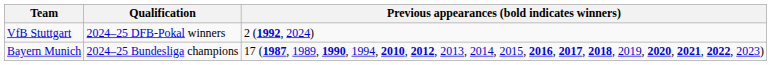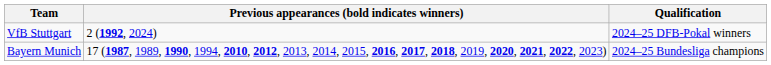 <table class="wikitable">
 <tr>
 <th>Team</th>
+<th>Previous appearances (bold indicates winners)</th>
 <th>Qualification</th>
-<th>Previous appearances (bold indicates winners)</th>
 </tr>
 <tr>
 <td><a href='#'>VfB Stuttgart</a></td>
+<td>2 (<strong><a href='#'>1992</a></strong>, <a href='#'>2024</a>)</td>
 <td><a href='#'>2024–25 DFB-Pokal</a> winners</td>
-<td>2 (<strong><a href='#'>1992</a></strong>, <a href='#'>2024</a>)</td>
 </tr>
 <tr>
 <td><a href='#'>Bayern Munich</a></td>
+<td>17 (<strong><a href='#'>1987</a></strong>, <a href='#'>1989</a>, <strong><a href='#'>1990</a></strong>, <a href='#'>1994</a>, <strong><a href='#'>2010</a></strong>, <strong><a href='#'>2012</a></strong>, <a href='#'>2013</a>, <a href='#'>2014</a>, <a href='#'>2015</a>, <strong><a href='#'>2016</a></strong>, <strong><a href='#'>2017</a></strong>, <strong><a href='#'>2018</a></strong>, <a href='#'>2019</a>, <strong><a href='#'>2020</a></strong>, <strong><a href='#'>2021</a></strong>, <strong><a href='#'>2022</a></strong>, <a href='#'>2023</a>)</td>
 <td><a href='#'>2024–25 Bundesliga</a> champions</td>
-<td>17 (<strong><a href='#'>1987</a></strong>, <a href='#'>1989</a>, <strong><a href='#'>1990</a></strong>, <a href='#'>1994</a>, <strong><a href='#'>2010</a></strong>, <strong><a href='#'>2012</a></strong>, <a href='#'>2013</a>, <a href='#'>2014</a>, <a href='#'>2015</a>, <strong><a href='#'>2016</a></strong>, <strong><a href='#'>2017</a></strong>, <strong><a href='#'>2018</a></strong>, <a href='#'>2019</a>, <strong><a href='#'>2020</a></strong>, <strong><a href='#'>2021</a></strong>, <strong><a href='#'>2022</a></strong>, <a href='#'>2023</a>)</td>
 </tr>
 </table>
